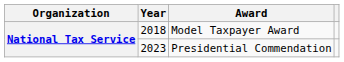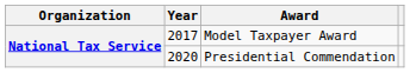 <table class="wikitable plainrowheaders">
 <tr>
 <th scope="col">Organization</th>
 <th scope="col">Year</th>
 <th scope="col">Award</th>
 <th scope="col" class="unsortable"></th>
 </tr>
 <tr>
 <th scope="row" rowspan="2"><a href='#'>National Tax Service</a></th>
-<td style="text-align:center">2018</td>
+<td style="text-align:center">2017</td>
 <td>Model Taxpayer Award</td>
 <td style="text-align:center"></td>
 </tr>
 <tr>
-<td style="text-align:center">2023</td>
+<td style="text-align:center">2020</td>
 <td>Presidential Commendation</td>
 <td style="text-align:center"></td>
 </tr>
 </table>
